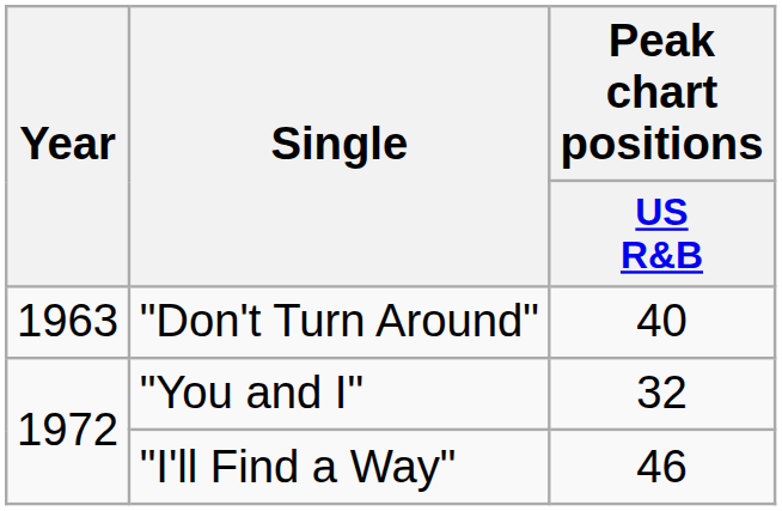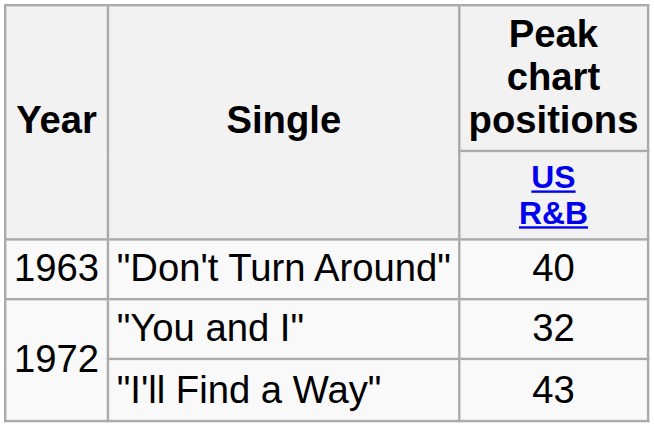 <table class="wikitable" style="text-align:center;">
 <tr>
 <th rowspan="2">Year</th>
 <th rowspan="2">Single</th>
 <th>Peak chart positions</th>
 </tr>
 <tr style="font-size:smaller;">
 <th width="40"><a href='#'>US<br>R&B</a></th>
 </tr>
 <tr>
 <td>1963</td>
 <td align="left">"Don't Turn Around"</td>
 <td>40</td>
 </tr>
 <tr>
 <td rowspan="2">1972</td>
 <td align="left">"You and I"</td>
 <td>32</td>
 </tr>
 <tr>
 <td align="left">"I'll Find a Way"</td>
-<td>46</td>
+<td>43</td>
 </tr>
 </table>
